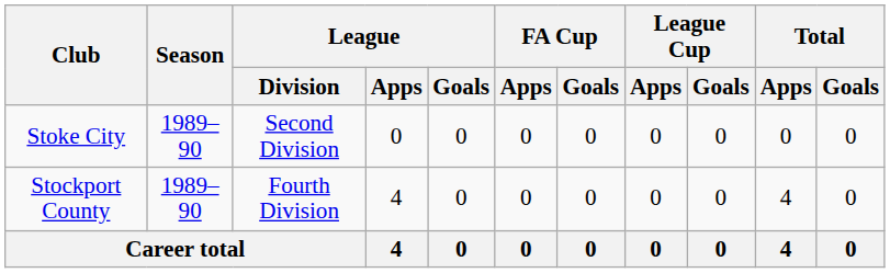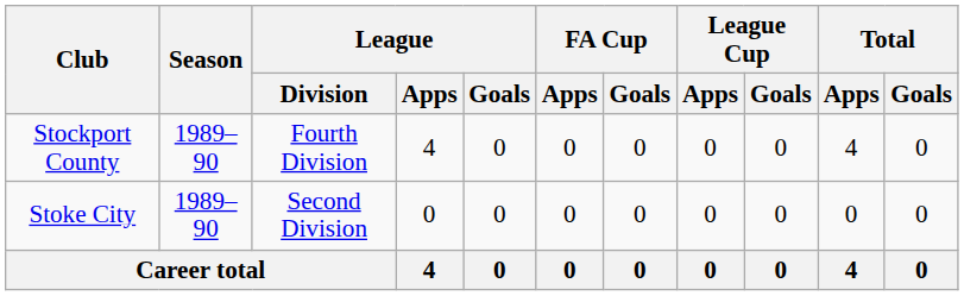 <table class="wikitable" style="text-align: center;">
 <tr>
 <th rowspan="2">Club</th>
 <th rowspan="2">Season</th>
 <th colspan="3">League</th>
 <th colspan="2">FA Cup</th>
 <th colspan="2">League Cup</th>
 <th colspan="2">Total</th>
 </tr>
 <tr>
 <th>Division</th>
 <th>Apps</th>
 <th>Goals</th>
 <th>Apps</th>
 <th>Goals</th>
 <th>Apps</th>
 <th>Goals</th>
 <th>Apps</th>
 <th>Goals</th>
 </tr>
 <tr>
+<td><a href='#'>Stockport County</a></td>
+<td><a href='#'>1989–90</a></td>
+<td><a href='#'>Fourth Division</a></td>
+<td>4</td>
+<td>0</td>
+<td>0</td>
+<td>0</td>
+<td>0</td>
+<td>0</td>
+<td>4</td>
+<td>0</td>
+</tr>
+<tr>
 <td><a href='#'>Stoke City</a></td>
 <td><a href='#'>1989–90</a></td>
 <td><a href='#'>Second Division</a></td>
 <td>0</td>
 <td>0</td>
 <td>0</td>
 <td>0</td>
 <td>0</td>
 <td>0</td>
 <td>0</td>
-<td>0</td>
-</tr>
-<tr>
-<td><a href='#'>Stockport County</a></td>
-<td><a href='#'>1989–90</a></td>
-<td><a href='#'>Fourth Division</a></td>
-<td>4</td>
-<td>0</td>
-<td>0</td>
-<td>0</td>
-<td>0</td>
-<td>0</td>
-<td>4</td>
 <td>0</td>
 </tr>
 <tr>
 <th colspan="3">Career total</th>
 <th>4</th>
 <th>0</th>
 <th>0</th>
 <th>0</th>
 <th>0</th>
 <th>0</th>
 <th>4</th>
 <th>0</th>
 </tr>
 </table>
